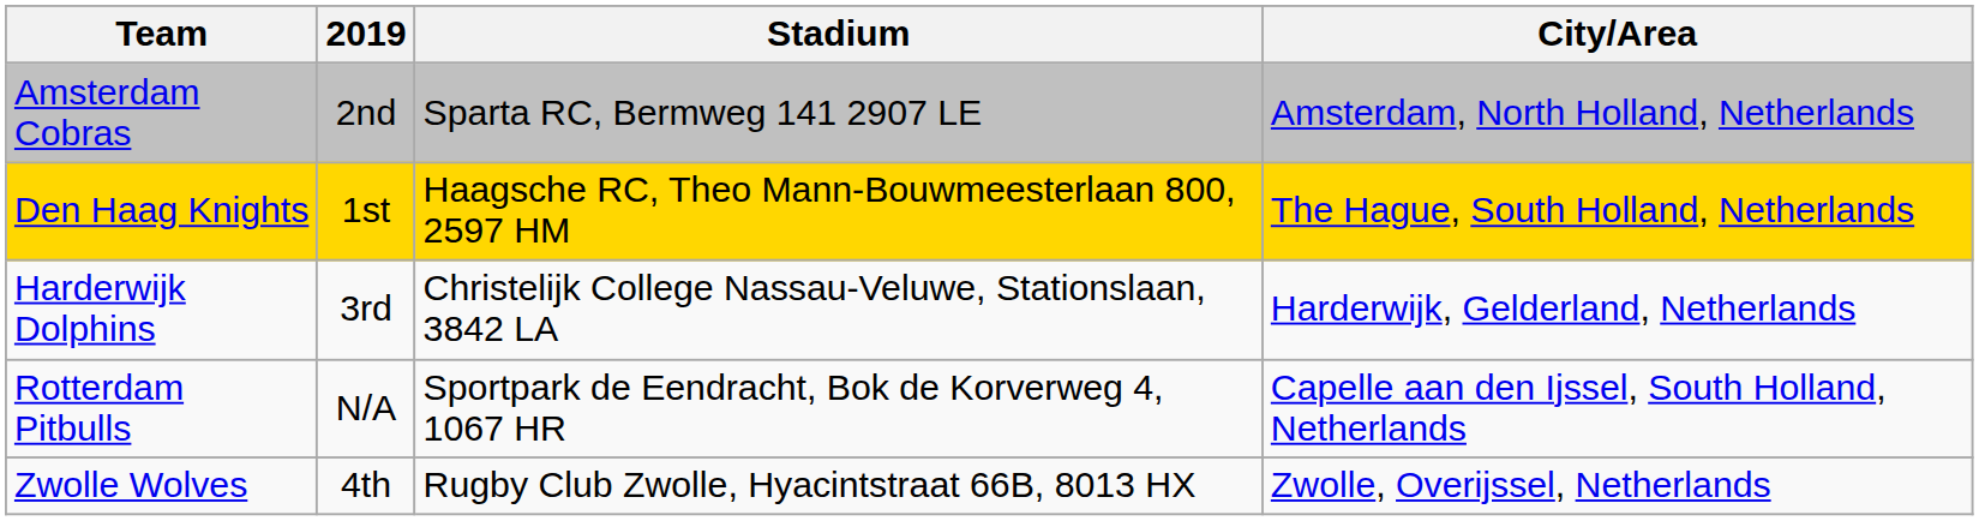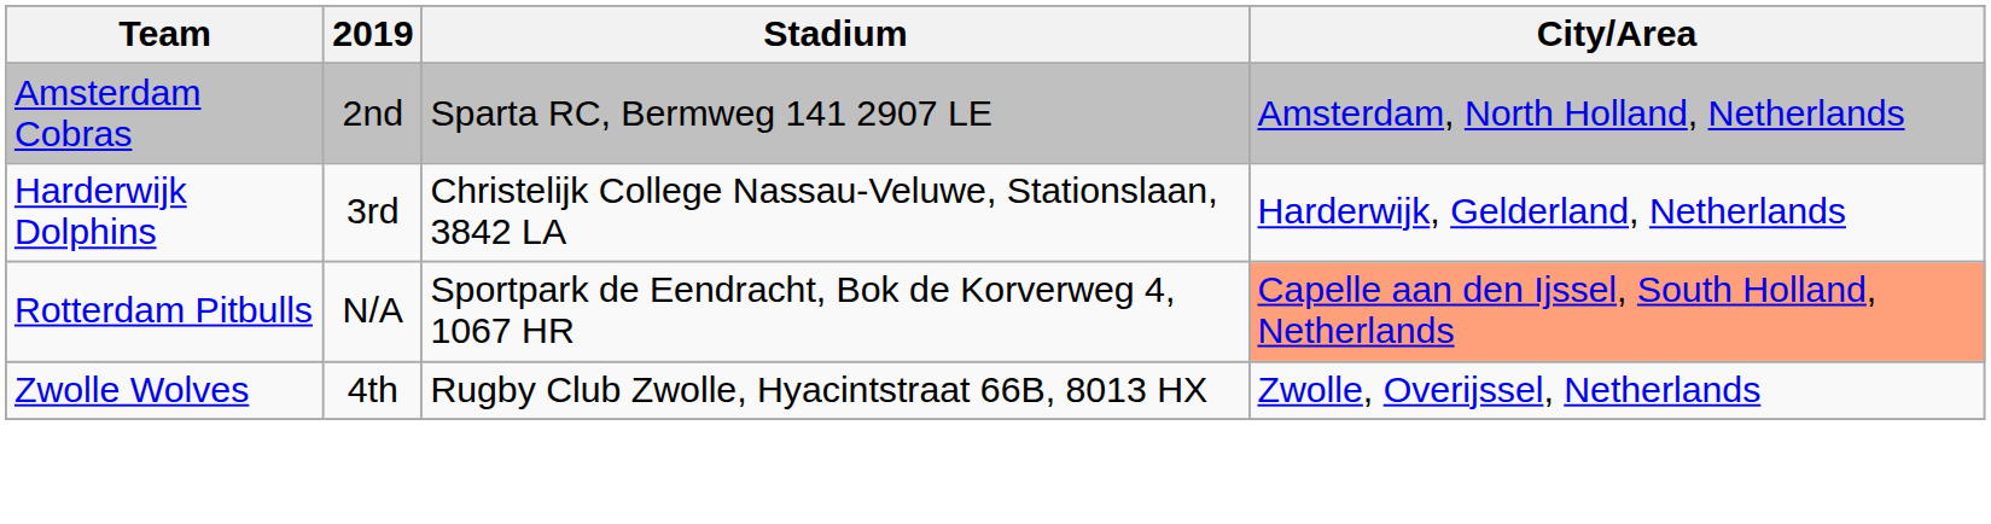 <table style="width:550;" class="wikitable sortable">
 <tr>
 <th>Team</th>
 <th>2019</th>
 <th>Stadium</th>
 <th>City/Area</th>
 </tr>
 <tr style="background:silver">
 <td><a href='#'>Amsterdam Cobras</a></td>
 <td style="text-align:center;">2nd</td>
 <td>Sparta RC, Bermweg 141 2907 LE</td>
 <td><a href='#'>Amsterdam</a>, <a href='#'>North Holland</a>, <a href='#'>Netherlands</a></td>
 </tr>
-<tr style="background:gold">
-<td><a href='#'>Den Haag Knights</a></td>
-<td style="text-align:center;">1st</td>
-<td>Haagsche RC, Theo Mann-Bouwmeesterlaan 800, 2597 HM</td>
-<td><a href='#'>The Hague</a>, <a href='#'>South Holland</a>, <a href='#'>Netherlands</a></td>
-</tr>
 <tr>
 <td><a href='#'>Harderwijk Dolphins</a></td>
 <td style="text-align:center;">3rd</td>
 <td>Christelijk College Nassau-Veluwe, Stationslaan, 3842 LA</td>
 <td><a href='#'>Harderwijk</a>, <a href='#'>Gelderland</a>, <a href='#'>Netherlands</a></td>
 </tr>
 <tr>
 <td><a href='#'>Rotterdam Pitbulls</a></td>
 <td style="text-align:center;">N/A</td>
 <td>Sportpark de Eendracht, Bok de Korverweg 4, 1067 HR</td>
-<td><a href='#'>Capelle aan den Ijssel</a>, <a href='#'>South Holland</a>, <a href='#'>Netherlands</a></td>
+<td style="background: lightsalmon;"><a href='#'>Capelle aan den Ijssel</a>, <a href='#'>South Holland</a>, <a href='#'>Netherlands</a></td>
 </tr>
 <tr>
 <td><a href='#'>Zwolle Wolves</a></td>
 <td style="text-align:center;">4th</td>
 <td>Rugby Club Zwolle, Hyacintstraat 66B, 8013 HX</td>
 <td><a href='#'>Zwolle</a>, <a href='#'>Overijssel</a>, <a href='#'>Netherlands</a></td>
 </tr>
 </table>
